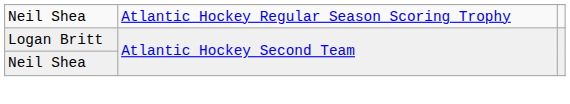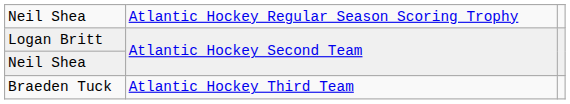 <table class="wikitable" width=40%>
 <tr>
 <td>Neil Shea</td>
 <td><a href='#'>Atlantic Hockey Regular Season Scoring Trophy</a></td>
 <td></td>
 </tr>
 <tr bgcolor=f0f0f0>
 <td>Logan Britt</td>
 <td rowspan=2><a href='#'>Atlantic Hockey Second Team</a></td>
 <td rowspan=2></td>
 </tr>
 <tr bgcolor=f0f0f0>
 <td>Neil Shea</td>
 </tr>
+<tr>
+<td>Braeden Tuck</td>
+<td rowspan=1><a href='#'>Atlantic Hockey Third Team</a></td>
+<td rowspan=1></td>
+</tr>
 </table>
